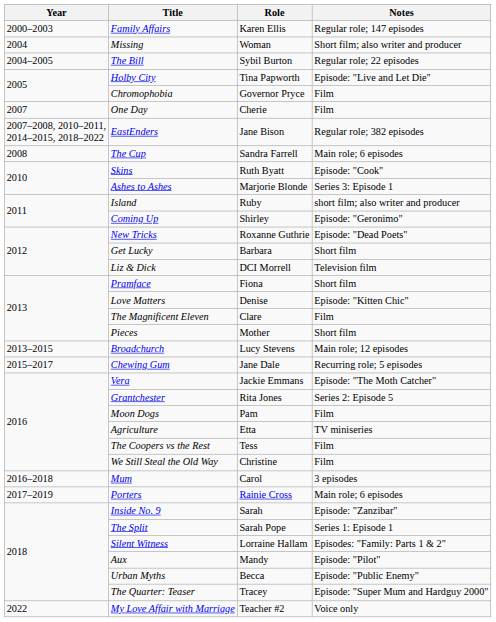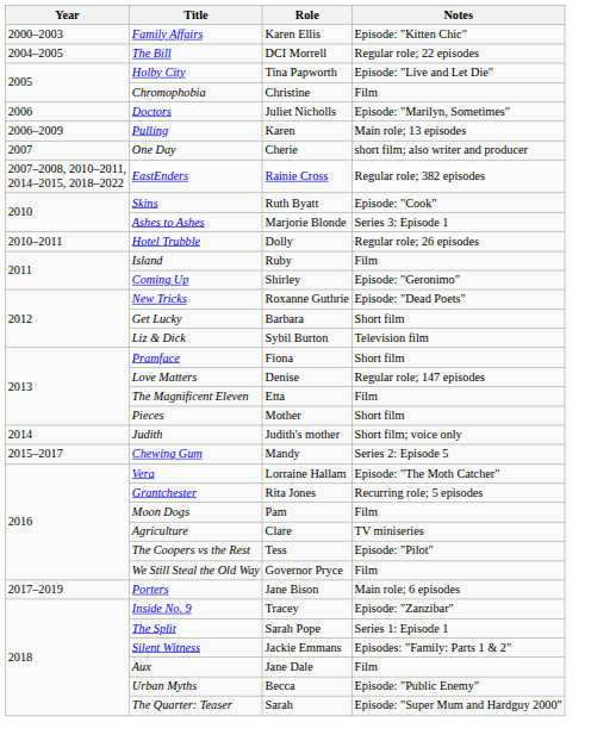 <table class="wikitable">
 <tr>
 <th>Year</th>
 <th>Title</th>
 <th>Role</th>
 <th>Notes</th>
 </tr>
 <tr>
 <td>2000–2003</td>
 <td><em><a href='#'>Family Affairs</a></em></td>
 <td>Karen Ellis</td>
-<td>Regular role; 147 episodes</td>
-</tr>
-<tr>
-<td>2004</td>
-<td><em>Missing</em></td>
-<td>Woman</td>
-<td>Short film; also writer and producer</td>
+<td>Episode: "Kitten Chic"</td>
 </tr>
 <tr>
 <td>2004–2005</td>
 <td><em><a href='#'>The Bill</a></em></td>
-<td>Sybil Burton</td>
+<td>DCI Morrell</td>
 <td>Regular role; 22 episodes</td>
 </tr>
 <tr>
 <td rowspan="2">2005</td>
 <td><em><a href='#'>Holby City</a></em></td>
 <td>Tina Papworth</td>
 <td>Episode: "Live and Let Die"</td>
 </tr>
 <tr>
 <td><em>Chromophobia</em></td>
-<td>Governor Pryce</td>
+<td>Christine</td>
 <td>Film</td>
+</tr>
+<tr>
+<td>2006</td>
+<td><em><a href='#'>Doctors</a></em></td>
+<td>Juliet Nicholls</td>
+<td>Episode: "Marilyn, Sometimes"</td>
+</tr>
+<tr>
+<td>2006–2009</td>
+<td><em><a href='#'>Pulling</a></em></td>
+<td>Karen</td>
+<td>Main role; 13 episodes</td>
 </tr>
 <tr>
 <td>2007</td>
 <td><em>One Day</em></td>
 <td>Cherie</td>
-<td>Film</td>
+<td>short film; also writer and producer</td>
 </tr>
 <tr>
 <td>2007–2008, 2010–2011,<br>2014–2015, 2018–2022</td>
 <td><em><a href='#'>EastEnders</a></em></td>
-<td>Jane Bison</td>
+<td><a href='#'>Rainie Cross</a></td>
 <td>Regular role; 382 episodes</td>
-</tr>
-<tr>
-<td>2008</td>
-<td><em><a href='#'>The Cup</a></em></td>
-<td>Sandra Farrell</td>
-<td>Main role; 6 episodes</td>
 </tr>
 <tr>
 <td rowspan="2">2010</td>
 <td><em><a href='#'>Skins</a></em></td>
 <td>Ruth Byatt</td>
 <td>Episode: "Cook"</td>
 </tr>
 <tr>
 <td><em><a href='#'>Ashes to Ashes</a></em></td>
 <td>Marjorie Blonde</td>
 <td>Series 3: Episode 1</td>
 </tr>
 <tr>
+<td>2010–2011</td>
+<td><em><a href='#'>Hotel Trubble</a></em></td>
+<td>Dolly</td>
+<td>Regular role; 26 episodes</td>
+</tr>
+<tr>
 <td rowspan="2">2011</td>
 <td><em>Island</em></td>
 <td>Ruby</td>
-<td>short film; also writer and producer</td>
+<td>Film</td>
 </tr>
 <tr>
 <td><em><a href='#'>Coming Up</a></em></td>
 <td>Shirley</td>
 <td>Episode: "Geronimo"</td>
 </tr>
 <tr>
 <td rowspan="3">2012</td>
 <td><em><a href='#'>New Tricks</a></em></td>
 <td>Roxanne Guthrie</td>
 <td>Episode: "Dead Poets"</td>
 </tr>
 <tr>
 <td><em>Get Lucky</em></td>
 <td>Barbara</td>
 <td>Short film</td>
 </tr>
 <tr>
 <td><em>Liz & Dick</em></td>
-<td>DCI Morrell</td>
+<td>Sybil Burton</td>
 <td>Television film</td>
 </tr>
 <tr>
 <td rowspan="4">2013</td>
 <td><em><a href='#'>Pramface</a></em></td>
 <td>Fiona</td>
 <td>Short film</td>
 </tr>
 <tr>
 <td><em>Love Matters</em></td>
 <td>Denise</td>
-<td>Episode: "Kitten Chic"</td>
+<td>Regular role; 147 episodes</td>
 </tr>
 <tr>
 <td><em>The Magnificent Eleven</em></td>
-<td>Clare</td>
+<td>Etta</td>
 <td>Film</td>
 </tr>
 <tr>
 <td><em>Pieces</em></td>
 <td>Mother</td>
 <td>Short film</td>
 </tr>
 <tr>
-<td>2013–2015</td>
-<td><em><a href='#'>Broadchurch</a></em></td>
-<td>Lucy Stevens</td>
-<td>Main role; 12 episodes</td>
+<td>2014</td>
+<td><em>Judith</em></td>
+<td>Judith's mother</td>
+<td>Short film; voice only</td>
 </tr>
 <tr>
 <td>2015–2017</td>
 <td><em><a href='#'>Chewing Gum</a></em></td>
-<td>Jane Dale</td>
-<td>Recurring role; 5 episodes</td>
+<td>Mandy</td>
+<td>Series 2: Episode 5</td>
 </tr>
 <tr>
 <td rowspan="6">2016</td>
 <td><em><a href='#'>Vera</a></em></td>
-<td>Jackie Emmans</td>
+<td>Lorraine Hallam</td>
 <td>Episode: "The Moth Catcher"</td>
 </tr>
 <tr>
 <td><em><a href='#'>Grantchester</a></em></td>
 <td>Rita Jones</td>
-<td>Series 2: Episode 5</td>
+<td>Recurring role; 5 episodes</td>
 </tr>
 <tr>
 <td><em>Moon Dogs</em></td>
 <td>Pam</td>
 <td>Film</td>
 </tr>
 <tr>
 <td><em>Agriculture</em></td>
-<td>Etta</td>
+<td>Clare</td>
 <td>TV miniseries</td>
 </tr>
 <tr>
 <td><em>The Coopers vs the Rest</em></td>
 <td>Tess</td>
-<td>Film</td>
+<td>Episode: "Pilot"</td>
 </tr>
 <tr>
 <td><em>We Still Steal the Old Way</em></td>
-<td>Christine</td>
+<td>Governor Pryce</td>
 <td>Film</td>
-</tr>
-<tr>
-<td>2016–2018</td>
-<td><em><a href='#'>Mum</a></em></td>
-<td>Carol</td>
-<td>3 episodes</td>
 </tr>
 <tr>
 <td>2017–2019</td>
 <td><em><a href='#'>Porters</a></em></td>
-<td><a href='#'>Rainie Cross</a></td>
+<td>Jane Bison</td>
 <td>Main role; 6 episodes</td>
 </tr>
 <tr>
 <td rowspan="6">2018</td>
 <td><em><a href='#'>Inside No. 9</a></em></td>
-<td>Sarah</td>
+<td>Tracey</td>
 <td>Episode: "Zanzibar"</td>
 </tr>
 <tr>
 <td><em><a href='#'>The Split</a></em></td>
 <td>Sarah Pope</td>
 <td>Series 1: Episode 1</td>
 </tr>
 <tr>
 <td><em><a href='#'>Silent Witness</a></em></td>
-<td>Lorraine Hallam</td>
+<td>Jackie Emmans</td>
 <td>Episodes: "Family: Parts 1 & 2"</td>
 </tr>
 <tr>
 <td><em>Aux</em></td>
-<td>Mandy</td>
-<td>Episode: "Pilot"</td>
+<td>Jane Dale</td>
+<td>Film</td>
 </tr>
 <tr>
 <td><em>Urban Myths</em></td>
 <td>Becca</td>
 <td>Episode: "Public Enemy"</td>
 </tr>
 <tr>
 <td><em>The Quarter: Teaser</em></td>
-<td>Tracey</td>
+<td>Sarah</td>
 <td>Episode: "Super Mum and Hardguy 2000"</td>
 </tr>
-<tr>
-<td>2022</td>
-<td><em><a href='#'>My Love Affair with Marriage</a></em></td>
-<td>Teacher #2</td>
-<td>Voice only</td>
-</tr>
 </table>
